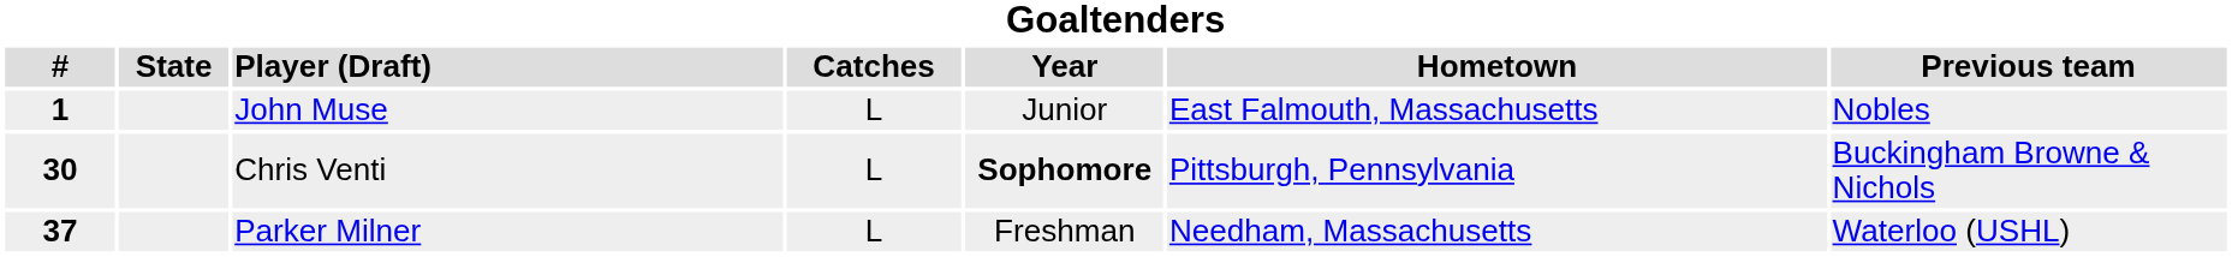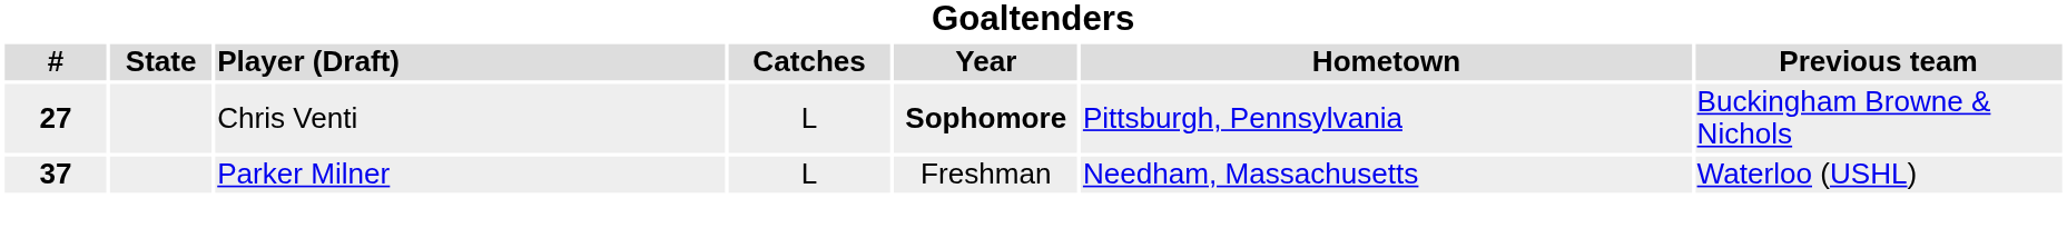 <table width=90%>
 <tr>
 <th colspan=7  style="text-align:center"><big>Goaltenders</big></th>
 </tr>
 <tr bgcolor="#dddddd">
 <th width=5%>#</th>
 <th width=5%>State</th>
 <td align=left!!width=15%><strong>Player (Draft)</strong></td>
 <th width=8%>Catches</th>
 <th width=9%>Year</th>
 <th width=30%>Hometown</th>
 <th width=18%>Previous team</th>
 </tr>
 <tr bgcolor="#eeeeee">
-<td align=center><strong>1</strong></td>
-<td align=center></td>
-<td><a href='#'>John Muse</a></td>
-<td align=center>L</td>
-<td align=center>Junior</td>
-<td><a href='#'>East Falmouth, Massachusetts</a></td>
-<td><a href='#'>Nobles</a></td>
-</tr>
-<tr bgcolor="#eeeeee">
-<td align=center><strong>30</strong></td>
+<td align=center><strong>27</strong></td>
 <td align=center></td>
 <td>Chris Venti</td>
 <td align=center>L</td>
 <td align=center><strong>Sophomore</strong></td>
 <td><a href='#'>Pittsburgh, Pennsylvania</a></td>
 <td><a href='#'>Buckingham Browne & Nichols</a></td>
 </tr>
 <tr bgcolor="#eeeeee">
 <td align=center><strong>37</strong></td>
 <td align=center></td>
 <td><a href='#'>Parker Milner</a></td>
 <td align=center>L</td>
 <td align=center>Freshman</td>
 <td><a href='#'>Needham, Massachusetts</a></td>
 <td><a href='#'>Waterloo</a> (<a href='#'>USHL</a>)</td>
 </tr>
 </table>
